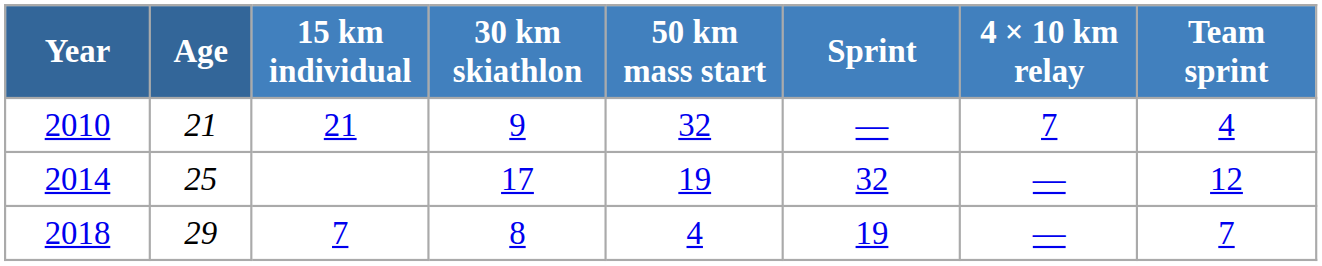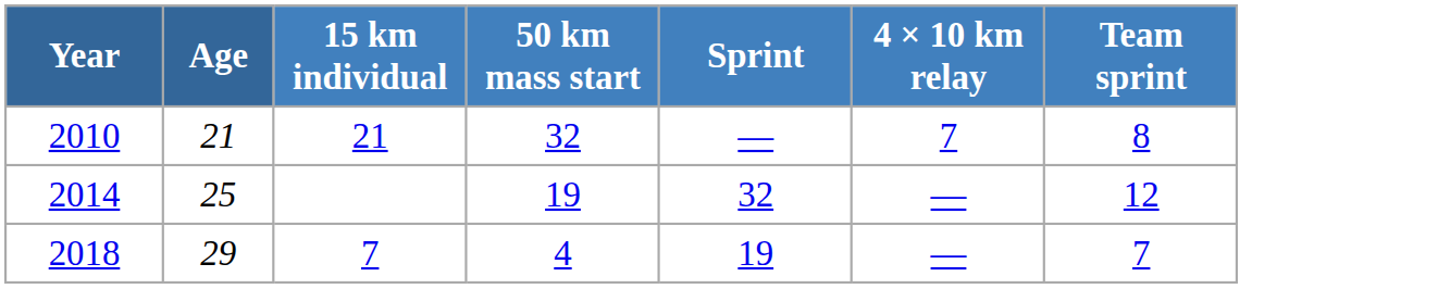 <table class="wikitable" style="font-size:95%; text-align:center; border:grey solid 1px; border-collapse:collapse; background:#ffffff;">
 <tr>
 <th style="background-color:#369; color:white; width:60px;"> Year </th>
 <th style="background-color:#369; color:white; width:40px;"> Age </th>
 <th style="background-color:#4180be; color:white; width:75px;"> 15 km <br> individual </th>
-<th style="background-color:#4180be; color:white; width:75px;"> 30 km <br> skiathlon </th>
 <th style="background-color:#4180be; color:white; width:75px;"> 50 km <br> mass start </th>
 <th style="background-color:#4180be; color:white; width:75px;"> Sprint </th>
 <th style="background-color:#4180be; color:white; width:75px;"> 4 × 10 km <br> relay </th>
 <th style="background-color:#4180be; color:white; width:75px;"> Team <br> sprint </th>
 </tr>
 <tr>
 <td><a href='#'>2010</a></td>
 <td><em>21</em></td>
 <td><a href='#'>21</a></td>
-<td><a href='#'>9</a></td>
 <td><a href='#'>32</a></td>
 <td><a href='#'>—</a></td>
 <td><a href='#'>7</a></td>
-<td><a href='#'>4</a></td>
+<td><a href='#'>8</a></td>
 </tr>
 <tr>
 <td><a href='#'>2014</a></td>
 <td><em>25</em></td>
 <td><a href='#'></a></td>
-<td><a href='#'>17</a></td>
 <td><a href='#'>19</a></td>
 <td><a href='#'>32</a></td>
 <td><a href='#'>—</a></td>
 <td><a href='#'>12</a></td>
 </tr>
 <tr>
 <td><a href='#'>2018</a></td>
 <td><em>29</em></td>
 <td><a href='#'>7</a></td>
-<td><a href='#'>8</a></td>
 <td><a href='#'>4</a></td>
 <td><a href='#'>19</a></td>
 <td><a href='#'>—</a></td>
 <td><a href='#'>7</a></td>
 </tr>
 </table>
